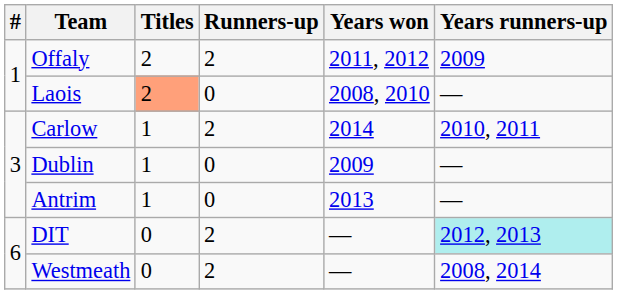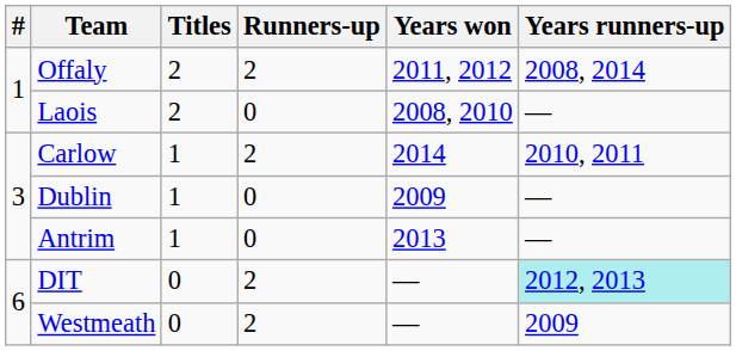 <table class="wikitable sortable">
 <tr>
 <th>#</th>
 <th>Team</th>
 <th>Titles</th>
 <th>Runners-up</th>
 <th>Years won</th>
 <th>Years runners-up</th>
 </tr>
 <tr>
 <td rowspan="2">1</td>
 <td> <a href='#'>Offaly</a></td>
 <td>2</td>
 <td>2</td>
 <td><a href='#'>2011</a>, <a href='#'>2012</a></td>
-<td><a href='#'>2009</a></td>
+<td><a href='#'>2008</a>, <a href='#'>2014</a></td>
 </tr>
 <tr>
 <td> <a href='#'>Laois</a></td>
-<td style="background: lightsalmon;">2</td>
+<td>2</td>
 <td>0</td>
 <td><a href='#'>2008</a>, <a href='#'>2010</a></td>
 <td>—</td>
 </tr>
 <tr>
 <td rowspan="3">3</td>
 <td> <a href='#'>Carlow</a></td>
 <td>1</td>
 <td>2</td>
 <td><a href='#'>2014</a></td>
 <td><a href='#'>2010</a>, <a href='#'>2011</a></td>
 </tr>
 <tr>
 <td> <a href='#'>Dublin</a></td>
 <td>1</td>
 <td>0</td>
 <td><a href='#'>2009</a></td>
 <td>—</td>
 </tr>
 <tr>
 <td> <a href='#'>Antrim</a></td>
 <td>1</td>
 <td>0</td>
 <td><a href='#'>2013</a></td>
 <td>—</td>
 </tr>
 <tr>
 <td rowspan="2">6</td>
 <td> <a href='#'>DIT</a></td>
 <td>0</td>
 <td>2</td>
 <td>—</td>
 <td style="background: paleturquoise;"><a href='#'>2012</a>, <a href='#'>2013</a></td>
 </tr>
 <tr>
 <td> <a href='#'>Westmeath</a></td>
 <td>0</td>
 <td>2</td>
 <td>—</td>
-<td><a href='#'>2008</a>, <a href='#'>2014</a></td>
+<td><a href='#'>2009</a></td>
 </tr>
 </table>
